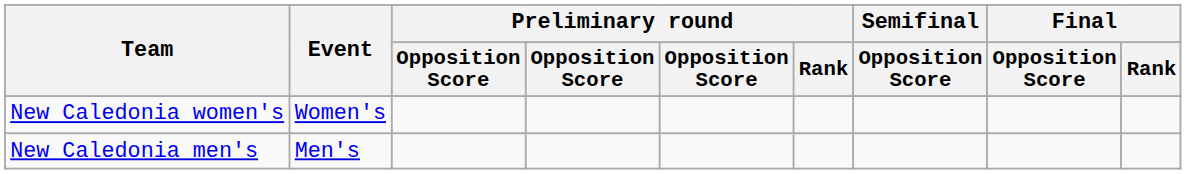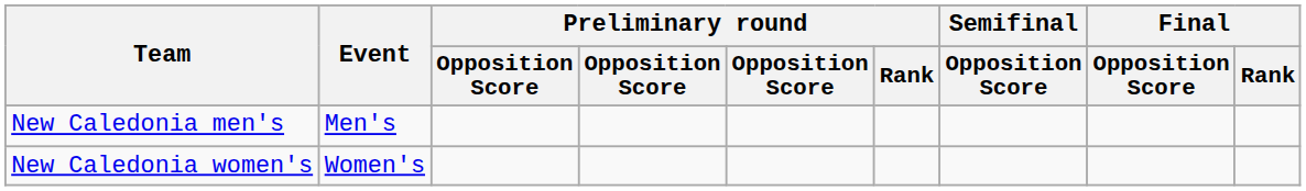 <table class=wikitable style=font-size:90%;text-align:center>
 <tr>
 <th rowspan=2>Team</th>
 <th rowspan=2>Event</th>
 <th colspan=4>Preliminary round</th>
 <th colspan=1>Semifinal</th>
 <th colspan=2>Final</th>
 </tr>
 <tr style=font-size:95%>
 <th>Opposition<br>Score</th>
 <th>Opposition<br>Score</th>
 <th>Opposition<br>Score</th>
 <th>Rank</th>
 <th>Opposition<br>Score</th>
 <th>Opposition<br>Score</th>
 <th>Rank</th>
 </tr>
 <tr>
+<td align=left><a href='#'>New Caledonia men's</a></td>
+<td align=left><a href='#'>Men's</a></td>
+<td></td>
+<td></td>
+<td></td>
+<td></td>
+<td></td>
+<td></td>
+<td></td>
+</tr>
+<tr>
 <td align=left><a href='#'>New Caledonia women's</a></td>
 <td align=left><a href='#'>Women's</a></td>
 <td></td>
 <td></td>
 <td></td>
 <td></td>
 <td></td>
 <td></td>
 <td></td>
 </tr>
-<tr>
-<td align=left><a href='#'>New Caledonia men's</a></td>
-<td align=left><a href='#'>Men's</a></td>
-<td></td>
-<td></td>
-<td></td>
-<td></td>
-<td></td>
-<td></td>
-<td></td>
-</tr>
 </table>
